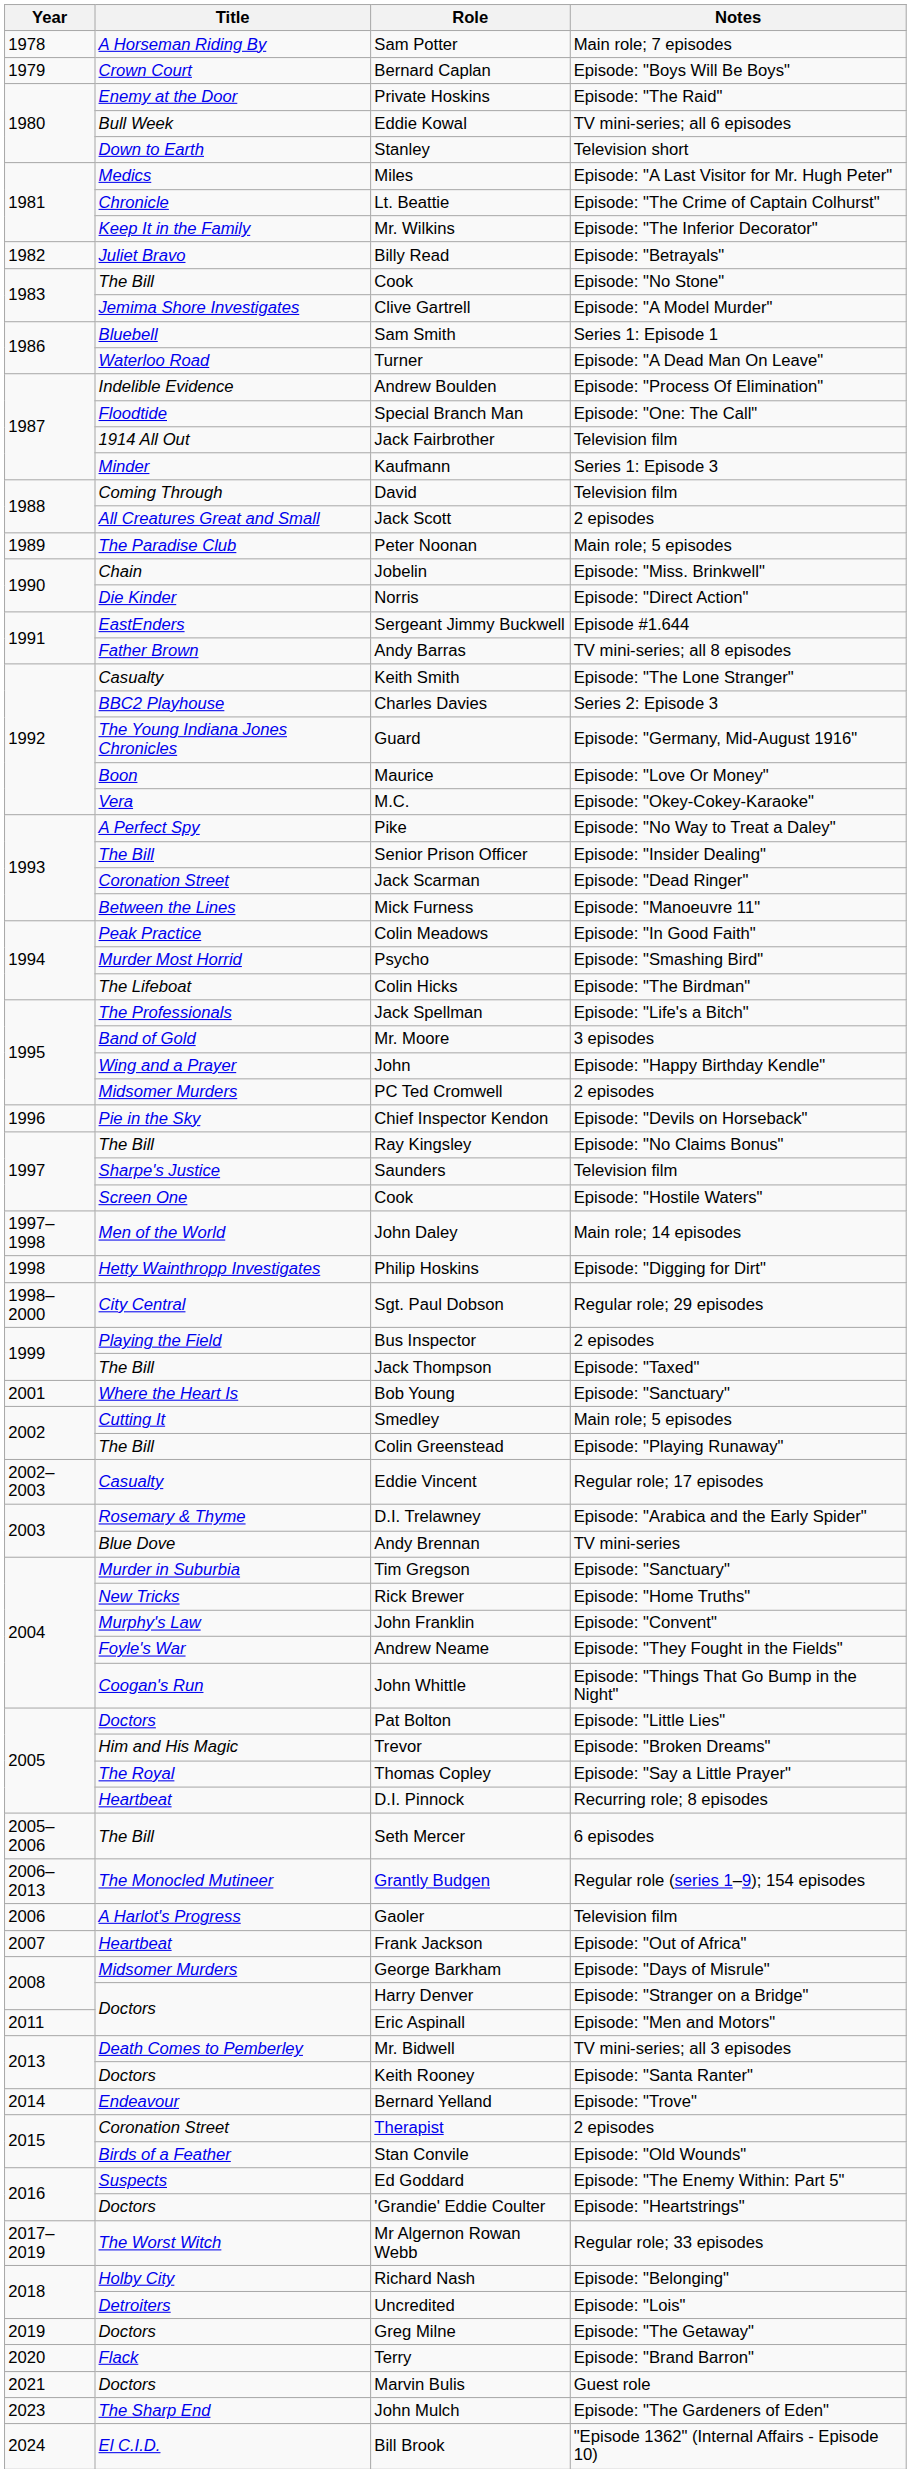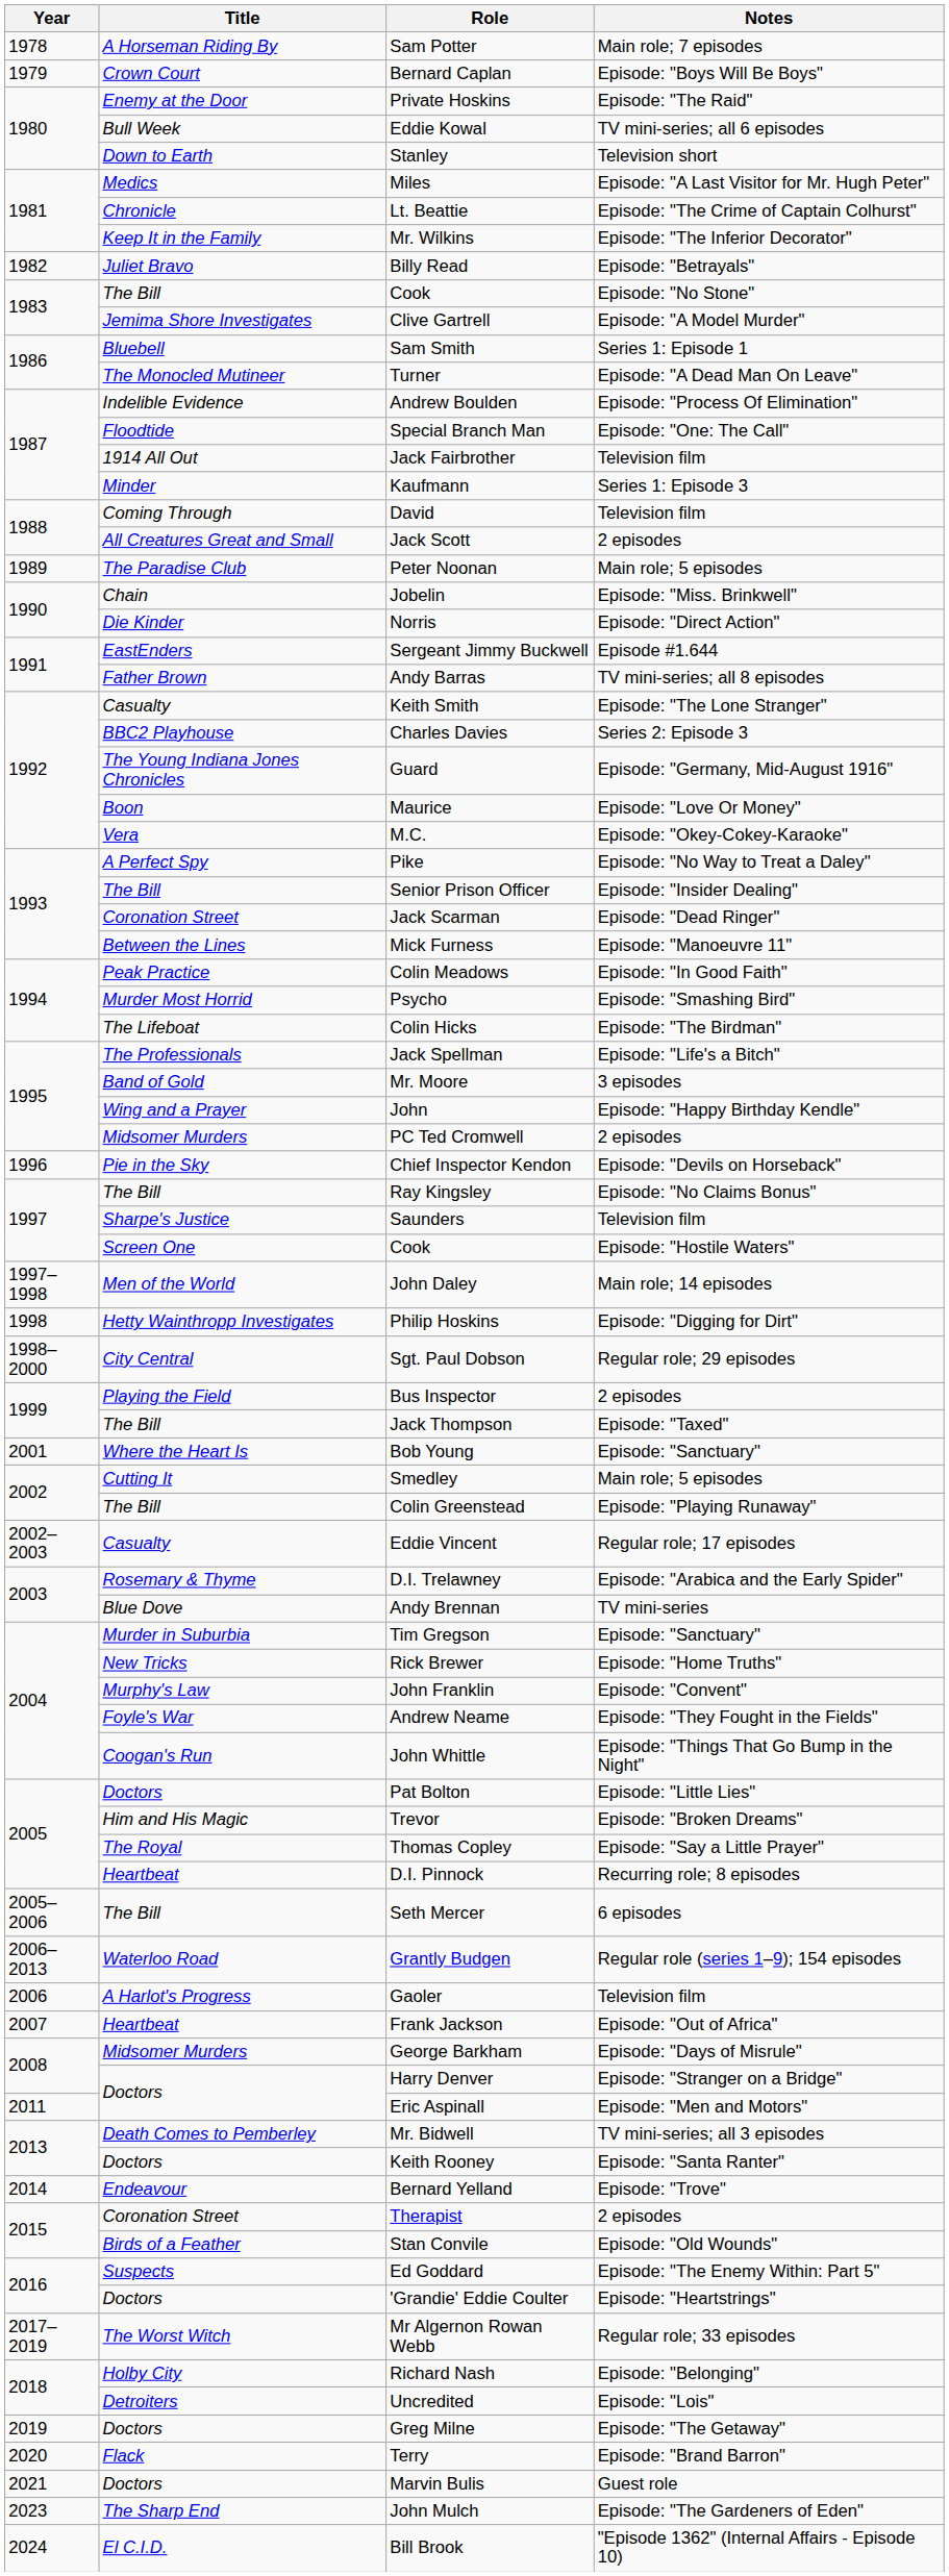 <table class="wikitable sortable">
 <tr>
 <th>Year</th>
 <th>Title</th>
 <th>Role</th>
 <th class="unsortable">Notes</th>
 </tr>
 <tr>
 <td>1978</td>
 <td><em><a href='#'>A Horseman Riding By</a></em></td>
 <td>Sam Potter</td>
 <td>Main role; 7 episodes</td>
 </tr>
 <tr>
 <td>1979</td>
 <td><em><a href='#'>Crown Court</a></em></td>
 <td>Bernard Caplan</td>
 <td>Episode: "Boys Will Be Boys"</td>
 </tr>
 <tr>
 <td rowspan=3>1980</td>
 <td><em><a href='#'>Enemy at the Door</a></em></td>
 <td>Private Hoskins</td>
 <td>Episode: "The Raid"</td>
 </tr>
 <tr>
 <td><em>Bull Week</em></td>
 <td>Eddie Kowal</td>
 <td>TV mini-series; all 6 episodes</td>
 </tr>
 <tr>
 <td><em><a href='#'>Down to Earth</a></em></td>
 <td>Stanley</td>
 <td>Television short</td>
 </tr>
 <tr>
 <td rowspan=3>1981</td>
 <td><em><a href='#'>Medics</a></em></td>
 <td>Miles</td>
 <td>Episode: "A Last Visitor for Mr. Hugh Peter"</td>
 </tr>
 <tr>
 <td><em><a href='#'>Chronicle</a></em></td>
 <td>Lt. Beattie</td>
 <td>Episode: "The Crime of Captain Colhurst"</td>
 </tr>
 <tr>
 <td><em><a href='#'>Keep It in the Family</a></em></td>
 <td>Mr. Wilkins</td>
 <td>Episode: "The Inferior Decorator"</td>
 </tr>
 <tr>
 <td>1982</td>
 <td><em><a href='#'>Juliet Bravo</a></em></td>
 <td>Billy Read</td>
 <td>Episode: "Betrayals"</td>
 </tr>
 <tr>
 <td rowspan=2>1983</td>
 <td><em>The Bill</em></td>
 <td>Cook</td>
 <td>Episode: "No Stone"</td>
 </tr>
 <tr>
 <td><em><a href='#'>Jemima Shore Investigates</a></em></td>
 <td>Clive Gartrell</td>
 <td>Episode: "A Model Murder"</td>
 </tr>
 <tr>
 <td rowspan=2>1986</td>
 <td><em><a href='#'>Bluebell</a></em></td>
 <td>Sam Smith</td>
 <td>Series 1: Episode 1</td>
 </tr>
 <tr>
-<td><em><a href='#'>Waterloo Road</a></em></td>
+<td><em><a href='#'>The Monocled Mutineer</a></em></td>
 <td>Turner</td>
 <td>Episode: "A Dead Man On Leave"</td>
 </tr>
 <tr>
 <td rowspan=4>1987</td>
 <td><em>Indelible Evidence</em></td>
 <td>Andrew Boulden</td>
 <td>Episode: "Process Of Elimination"</td>
 </tr>
 <tr>
 <td><em><a href='#'>Floodtide</a></em></td>
 <td>Special Branch Man</td>
 <td>Episode: "One: The Call"</td>
 </tr>
 <tr>
 <td><em>1914 All Out</em></td>
 <td>Jack Fairbrother</td>
 <td>Television film</td>
 </tr>
 <tr>
 <td><em><a href='#'>Minder</a></em></td>
 <td>Kaufmann</td>
 <td>Series 1: Episode 3</td>
 </tr>
 <tr>
 <td rowspan=2>1988</td>
 <td><em>Coming Through</em></td>
 <td>David</td>
 <td>Television film</td>
 </tr>
 <tr>
 <td><em><a href='#'>All Creatures Great and Small</a></em></td>
 <td>Jack Scott</td>
 <td>2 episodes</td>
 </tr>
 <tr>
 <td>1989</td>
 <td><em><a href='#'>The Paradise Club</a></em></td>
 <td>Peter Noonan</td>
 <td>Main role; 5 episodes</td>
 </tr>
 <tr>
 <td rowspan=2>1990</td>
 <td><em>Chain</em></td>
 <td>Jobelin</td>
 <td>Episode: "Miss. Brinkwell"</td>
 </tr>
 <tr>
 <td><em><a href='#'>Die Kinder</a></em></td>
 <td>Norris</td>
 <td>Episode: "Direct Action"</td>
 </tr>
 <tr>
 <td rowspan=2>1991</td>
 <td><em><a href='#'>EastEnders</a></em></td>
 <td>Sergeant Jimmy Buckwell</td>
 <td>Episode #1.644</td>
 </tr>
 <tr>
 <td><em><a href='#'>Father Brown</a></em></td>
 <td>Andy Barras</td>
 <td>TV mini-series; all 8 episodes</td>
 </tr>
 <tr>
 <td rowspan=5>1992</td>
 <td><em>Casualty</em></td>
 <td>Keith Smith</td>
 <td>Episode: "The Lone Stranger"</td>
 </tr>
 <tr>
 <td><em><a href='#'>BBC2 Playhouse</a></em></td>
 <td>Charles Davies</td>
 <td>Series 2: Episode 3</td>
 </tr>
 <tr>
 <td><em><a href='#'>The Young Indiana Jones Chronicles</a></em></td>
 <td>Guard</td>
 <td>Episode: "Germany, Mid-August 1916"</td>
 </tr>
 <tr>
 <td><em><a href='#'>Boon</a></em></td>
 <td>Maurice</td>
 <td>Episode: "Love Or Money"</td>
 </tr>
 <tr>
 <td><em><a href='#'>Vera</a></em></td>
 <td>M.C.</td>
 <td>Episode: "Okey-Cokey-Karaoke"</td>
 </tr>
 <tr>
 <td rowspan=4>1993</td>
 <td><em><a href='#'>A Perfect Spy</a></em></td>
 <td>Pike</td>
 <td>Episode: "No Way to Treat a Daley"</td>
 </tr>
 <tr>
 <td><em><a href='#'>The Bill</a></em></td>
 <td>Senior Prison Officer</td>
 <td>Episode: "Insider Dealing"</td>
 </tr>
 <tr>
 <td><em><a href='#'>Coronation Street</a></em></td>
 <td>Jack Scarman</td>
 <td>Episode: "Dead Ringer"</td>
 </tr>
 <tr>
 <td><em><a href='#'>Between the Lines</a></em></td>
 <td>Mick Furness</td>
 <td>Episode: "Manoeuvre 11"</td>
 </tr>
 <tr>
 <td rowspan=3>1994</td>
 <td><em><a href='#'>Peak Practice</a></em></td>
 <td>Colin Meadows</td>
 <td>Episode: "In Good Faith"</td>
 </tr>
 <tr>
 <td><em><a href='#'>Murder Most Horrid</a></em></td>
 <td>Psycho</td>
 <td>Episode: "Smashing Bird"</td>
 </tr>
 <tr>
 <td><em>The Lifeboat</em></td>
 <td>Colin Hicks</td>
 <td>Episode: "The Birdman"</td>
 </tr>
 <tr>
 <td rowspan=4>1995</td>
 <td><em><a href='#'>The Professionals</a></em></td>
 <td>Jack Spellman</td>
 <td>Episode: "Life's a Bitch"</td>
 </tr>
 <tr>
 <td><em><a href='#'>Band of Gold</a></em></td>
 <td>Mr. Moore</td>
 <td>3 episodes</td>
 </tr>
 <tr>
 <td><em><a href='#'>Wing and a Prayer</a></em></td>
 <td>John</td>
 <td>Episode: "Happy Birthday Kendle"</td>
 </tr>
 <tr>
 <td><em><a href='#'>Midsomer Murders</a></em></td>
 <td>PC Ted Cromwell</td>
 <td>2 episodes</td>
 </tr>
 <tr>
 <td>1996</td>
 <td><em><a href='#'>Pie in the Sky</a></em></td>
 <td>Chief Inspector Kendon</td>
 <td>Episode: "Devils on Horseback"</td>
 </tr>
 <tr>
 <td rowspan=3>1997</td>
 <td><em>The Bill</em></td>
 <td>Ray Kingsley</td>
 <td>Episode: "No Claims Bonus"</td>
 </tr>
 <tr>
 <td><em><a href='#'>Sharpe's Justice</a></em></td>
 <td>Saunders</td>
 <td>Television film</td>
 </tr>
 <tr>
 <td><em><a href='#'>Screen One</a></em></td>
 <td>Cook</td>
 <td>Episode: "Hostile Waters"</td>
 </tr>
 <tr>
 <td>1997–1998</td>
 <td><em><a href='#'>Men of the World</a></em></td>
 <td>John Daley</td>
 <td>Main role; 14 episodes</td>
 </tr>
 <tr>
 <td>1998</td>
 <td><em><a href='#'>Hetty Wainthropp Investigates</a></em></td>
 <td>Philip Hoskins</td>
 <td>Episode: "Digging for Dirt"</td>
 </tr>
 <tr>
 <td>1998–2000</td>
 <td><em><a href='#'>City Central</a></em></td>
 <td>Sgt. Paul Dobson</td>
 <td>Regular role; 29 episodes</td>
 </tr>
 <tr>
 <td rowspan=2>1999</td>
 <td><em><a href='#'>Playing the Field</a></em></td>
 <td>Bus Inspector</td>
 <td>2 episodes</td>
 </tr>
 <tr>
 <td><em>The Bill</em></td>
 <td>Jack Thompson</td>
 <td>Episode: "Taxed"</td>
 </tr>
 <tr>
 <td>2001</td>
 <td><em><a href='#'>Where the Heart Is</a></em></td>
 <td>Bob Young</td>
 <td>Episode: "Sanctuary"</td>
 </tr>
 <tr>
 <td rowspan=2>2002</td>
 <td><em><a href='#'>Cutting It</a></em></td>
 <td>Smedley</td>
 <td>Main role; 5 episodes</td>
 </tr>
 <tr>
 <td><em>The Bill</em></td>
 <td>Colin Greenstead</td>
 <td>Episode: "Playing Runaway"</td>
 </tr>
 <tr>
 <td>2002–2003</td>
 <td><em><a href='#'>Casualty</a></em></td>
 <td>Eddie Vincent</td>
 <td>Regular role; 17 episodes</td>
 </tr>
 <tr>
 <td rowspan=2>2003</td>
 <td><em><a href='#'>Rosemary & Thyme</a></em></td>
 <td>D.I. Trelawney</td>
 <td>Episode: "Arabica and the Early Spider"</td>
 </tr>
 <tr>
 <td><em>Blue Dove</em></td>
 <td>Andy Brennan</td>
 <td>TV mini-series</td>
 </tr>
 <tr>
 <td rowspan=5>2004</td>
 <td><em><a href='#'>Murder in Suburbia</a></em></td>
 <td>Tim Gregson</td>
 <td>Episode: "Sanctuary"</td>
 </tr>
 <tr>
 <td><em><a href='#'>New Tricks</a></em></td>
 <td>Rick Brewer</td>
 <td>Episode: "Home Truths"</td>
 </tr>
 <tr>
 <td><em><a href='#'>Murphy's Law</a></em></td>
 <td>John Franklin</td>
 <td>Episode: "Convent"</td>
 </tr>
 <tr>
 <td><em><a href='#'>Foyle's War</a></em></td>
 <td>Andrew Neame</td>
 <td>Episode: "They Fought in the Fields"</td>
 </tr>
 <tr>
 <td><em><a href='#'>Coogan's Run</a></em></td>
 <td>John Whittle</td>
 <td>Episode: "Things That Go Bump in the Night"</td>
 </tr>
 <tr>
 <td rowspan=4>2005</td>
 <td><em><a href='#'>Doctors</a></em></td>
 <td>Pat Bolton</td>
 <td>Episode: "Little Lies"</td>
 </tr>
 <tr>
 <td><em>Him and His Magic</em></td>
 <td>Trevor</td>
 <td>Episode: "Broken Dreams"</td>
 </tr>
 <tr>
 <td><em><a href='#'>The Royal</a></em></td>
 <td>Thomas Copley</td>
 <td>Episode: "Say a Little Prayer"</td>
 </tr>
 <tr>
 <td><em><a href='#'>Heartbeat</a></em></td>
 <td>D.I. Pinnock</td>
 <td>Recurring role; 8 episodes</td>
 </tr>
 <tr>
 <td>2005–2006</td>
 <td><em>The Bill</em></td>
 <td>Seth Mercer</td>
 <td>6 episodes</td>
 </tr>
 <tr>
 <td>2006–2013</td>
-<td><em><a href='#'>The Monocled Mutineer</a></em></td>
+<td><em><a href='#'>Waterloo Road</a></em></td>
 <td><a href='#'>Grantly Budgen</a></td>
 <td>Regular role (<a href='#'>series 1</a>–<a href='#'>9</a>); 154 episodes</td>
 </tr>
 <tr>
 <td>2006</td>
 <td><em><a href='#'>A Harlot's Progress</a></em></td>
 <td>Gaoler</td>
 <td>Television film</td>
 </tr>
 <tr>
 <td>2007</td>
 <td><em><a href='#'>Heartbeat</a></em></td>
 <td>Frank Jackson</td>
 <td>Episode: "Out of Africa"</td>
 </tr>
 <tr>
 <td rowspan=2>2008</td>
 <td><em><a href='#'>Midsomer Murders</a></em></td>
 <td>George Barkham</td>
 <td>Episode: "Days of Misrule"</td>
 </tr>
 <tr>
 <td rowspan=2><em>Doctors</em></td>
 <td>Harry Denver</td>
 <td>Episode: "Stranger on a Bridge"</td>
 </tr>
 <tr>
 <td>2011</td>
 <td>Eric Aspinall</td>
 <td>Episode: "Men and Motors"</td>
 </tr>
 <tr>
 <td rowspan=2>2013</td>
 <td><em><a href='#'>Death Comes to Pemberley</a></em></td>
 <td>Mr. Bidwell</td>
 <td>TV mini-series; all 3 episodes</td>
 </tr>
 <tr>
 <td><em>Doctors</em></td>
 <td>Keith Rooney</td>
 <td>Episode: "Santa Ranter"</td>
 </tr>
 <tr>
 <td>2014</td>
 <td><em><a href='#'>Endeavour</a></em></td>
 <td>Bernard Yelland</td>
 <td>Episode: "Trove"</td>
 </tr>
 <tr>
 <td rowspan=2>2015</td>
 <td><em>Coronation Street</em></td>
 <td><a href='#'>Therapist</a></td>
 <td>2 episodes</td>
 </tr>
 <tr>
 <td><em><a href='#'>Birds of a Feather</a></em></td>
 <td>Stan Convile</td>
 <td>Episode: "Old Wounds"</td>
 </tr>
 <tr>
 <td rowspan=2>2016</td>
 <td><em><a href='#'>Suspects</a></em></td>
 <td>Ed Goddard</td>
 <td>Episode: "The Enemy Within: Part 5"</td>
 </tr>
 <tr>
 <td><em>Doctors</em></td>
 <td>'Grandie' Eddie Coulter</td>
 <td>Episode: "Heartstrings"</td>
 </tr>
 <tr>
 <td>2017–2019</td>
 <td><em><a href='#'>The Worst Witch</a></em></td>
 <td>Mr Algernon Rowan Webb</td>
 <td>Regular role; 33 episodes</td>
 </tr>
 <tr>
 <td rowspan=2>2018</td>
 <td><em><a href='#'>Holby City</a></em></td>
 <td>Richard Nash</td>
 <td>Episode: "Belonging"</td>
 </tr>
 <tr>
 <td><em><a href='#'>Detroiters</a></em></td>
 <td>Uncredited</td>
 <td>Episode: "Lois"</td>
 </tr>
 <tr>
 <td>2019</td>
 <td><em>Doctors</em></td>
 <td>Greg Milne</td>
 <td>Episode: "The Getaway"</td>
 </tr>
 <tr>
 <td>2020</td>
 <td><em><a href='#'>Flack</a></em></td>
 <td>Terry</td>
 <td>Episode: "Brand Barron"</td>
 </tr>
 <tr>
 <td>2021</td>
 <td><em>Doctors</em></td>
 <td>Marvin Bulis</td>
 <td>Guest role</td>
 </tr>
 <tr>
 <td>2023</td>
 <td><em><a href='#'>The Sharp End</a></em></td>
 <td>John Mulch</td>
 <td>Episode: "The Gardeners of Eden"</td>
 </tr>
 <tr>
 <td>2024</td>
 <td><em><a href='#'>El C.I.D.</a></em></td>
 <td>Bill Brook</td>
 <td>"Episode 1362" (Internal Affairs - Episode 10)</td>
 </tr>
 </table>
